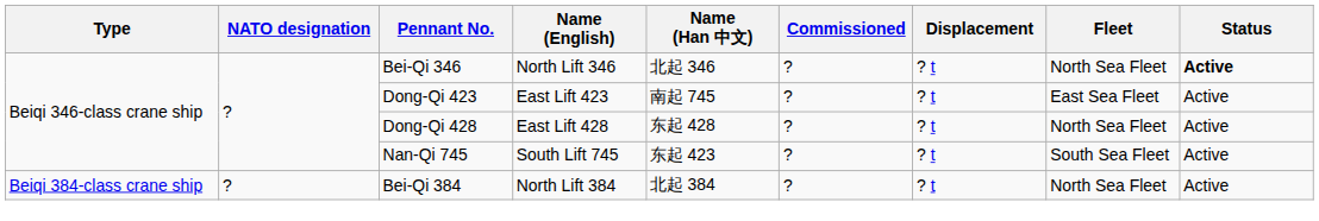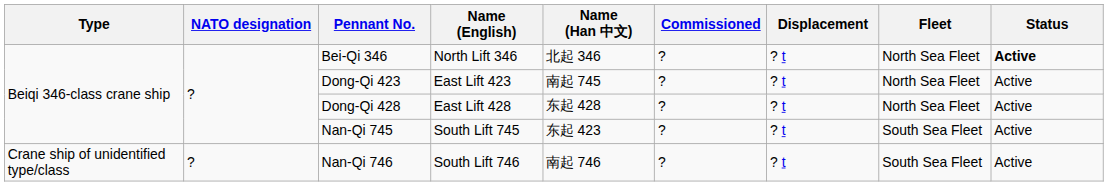 <table class="wikitable sortable"  style="margin:auto; width:100%;">
 <tr>
 <th style="text-align:center; width:16%;">Type</th>
 <th style="text-align:center; width:12%;"><a href='#'>NATO designation</a></th>
 <th style="text-align:center; width:10%;"><a href='#'>Pennant No.</a></th>
 <th style="text-align:center; width:10%;">Name<br>(English)</th>
 <th style="text-align:center; width:10%;">Name<br>(Han 中文)</th>
 <th style="text-align:center; width:10%;"><a href='#'>Commissioned</a></th>
 <th style="text-align:center; width:10%;">Displacement</th>
 <th style="text-align:center; width:10%;">Fleet</th>
 <th style="text-align:center; width:10%;">Status</th>
 </tr>
 <tr>
 <td rowspan="4">Beiqi 346-class crane ship</td>
 <td rowspan="4">?</td>
 <td>Bei-Qi 346</td>
 <td>North Lift 346</td>
 <td>北起 346</td>
 <td>?</td>
 <td>? <a href='#'>t</a></td>
 <td>North Sea Fleet</td>
 <td><strong><span>Active</span></strong></td>
 </tr>
 <tr>
 <td>Dong-Qi 423</td>
 <td>East Lift 423</td>
 <td>南起 745</td>
 <td>?</td>
 <td>? <a href='#'>t</a></td>
-<td>East Sea Fleet</td>
+<td>North Sea Fleet</td>
 <td><span>Active</span></td>
 </tr>
 <tr>
 <td>Dong-Qi 428</td>
 <td>East Lift 428</td>
 <td>东起 428</td>
 <td>?</td>
 <td>? <a href='#'>t</a></td>
 <td>North Sea Fleet</td>
 <td><span>Active</span></td>
 </tr>
 <tr>
 <td>Nan-Qi  745</td>
 <td>South Lift 745</td>
 <td>东起 423</td>
 <td>?</td>
 <td>? <a href='#'>t</a></td>
 <td>South Sea Fleet</td>
 <td><span>Active</span></td>
 </tr>
 <tr>
-<td><a href='#'>Beiqi 384-class crane ship</a></td>
+<td>Crane ship of unidentified type/class</td>
 <td>?</td>
-<td>Bei-Qi 384</td>
-<td>North Lift 384</td>
-<td>北起 384</td>
+<td>Nan-Qi 746</td>
+<td>South Lift 746</td>
+<td>南起 746</td>
 <td>?</td>
 <td>? <a href='#'>t</a></td>
-<td>North Sea Fleet</td>
+<td>South Sea Fleet</td>
 <td><span>Active</span></td>
 </tr>
 </table>
